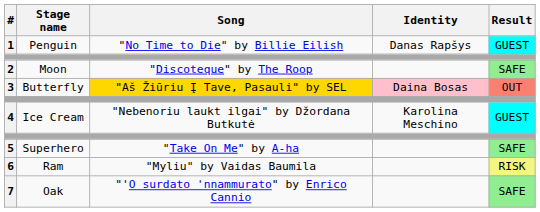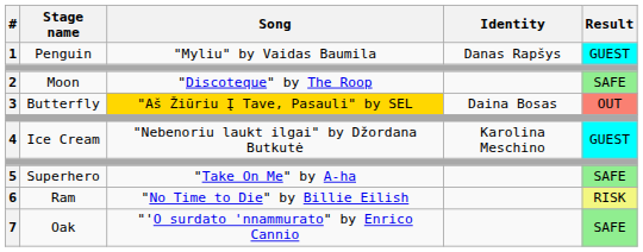 <table class="wikitable plainrowheaders" style="text-align: center;">
 <tr>
 <th>#</th>
 <th>Stage name</th>
 <th>Song</th>
 <th>Identity</th>
 <th>Result</th>
 </tr>
 <tr>
 <th>1</th>
 <td>Penguin</td>
-<td>"<a href='#'>No Time to Die</a>" by <a href='#'>Billie Eilish</a></td>
+<td>"Myliu" by Vaidas Baumila</td>
 <td>Danas Rapšys</td>
 <td bgcolor=#00ffff>GUEST</td>
 </tr>
 <tr>
 <td colspan="5" style="background:darkgray"></td>
 </tr>
 <tr>
 <th>2</th>
 <td>Moon</td>
 <td>"<a href='#'>Discoteque</a>" by <a href='#'>The Roop</a></td>
 <td></td>
 <td bgcolor="lightgreen">SAFE</td>
 </tr>
 <tr>
 <th>3</th>
 <td>Butterfly</td>
 <td style="background: gold;">"Aš Žiūriu Į Tave, Pasauli" by SEL</td>
-<td style="background: pink;">Daina Bosas</td>
+<td>Daina Bosas</td>
 <td bgcolor="salmon">OUT</td>
 </tr>
 <tr>
 <td colspan="5" style="background:darkgray"></td>
 </tr>
 <tr>
 <th>4</th>
 <td>Ice Cream</td>
 <td>"Nebenoriu laukt ilgai" by Džordana Butkutė</td>
 <td>Karolina Meschino</td>
 <td bgcolor=#00ffff>GUEST</td>
 </tr>
 <tr>
 <td colspan="5" style="background:darkgray"></td>
 </tr>
 <tr>
 <th>5</th>
 <td>Superhero</td>
 <td>"<a href='#'>Take On Me</a>" by <a href='#'>A-ha</a></td>
 <td></td>
 <td bgcolor="lightgreen">SAFE</td>
 </tr>
 <tr>
 <th>6</th>
 <td>Ram</td>
-<td>"Myliu" by Vaidas Baumila</td>
+<td>"<a href='#'>No Time to Die</a>" by <a href='#'>Billie Eilish</a></td>
 <td></td>
 <td bgcolor="#F3F781">RISK</td>
 </tr>
 <tr>
 <th>7</th>
 <td>Oak</td>
 <td>"'<a href='#'>O surdato 'nnammurato</a>" by <a href='#'>Enrico Cannio</a></td>
 <td></td>
 <td bgcolor="lightgreen">SAFE</td>
 </tr>
 </table>
